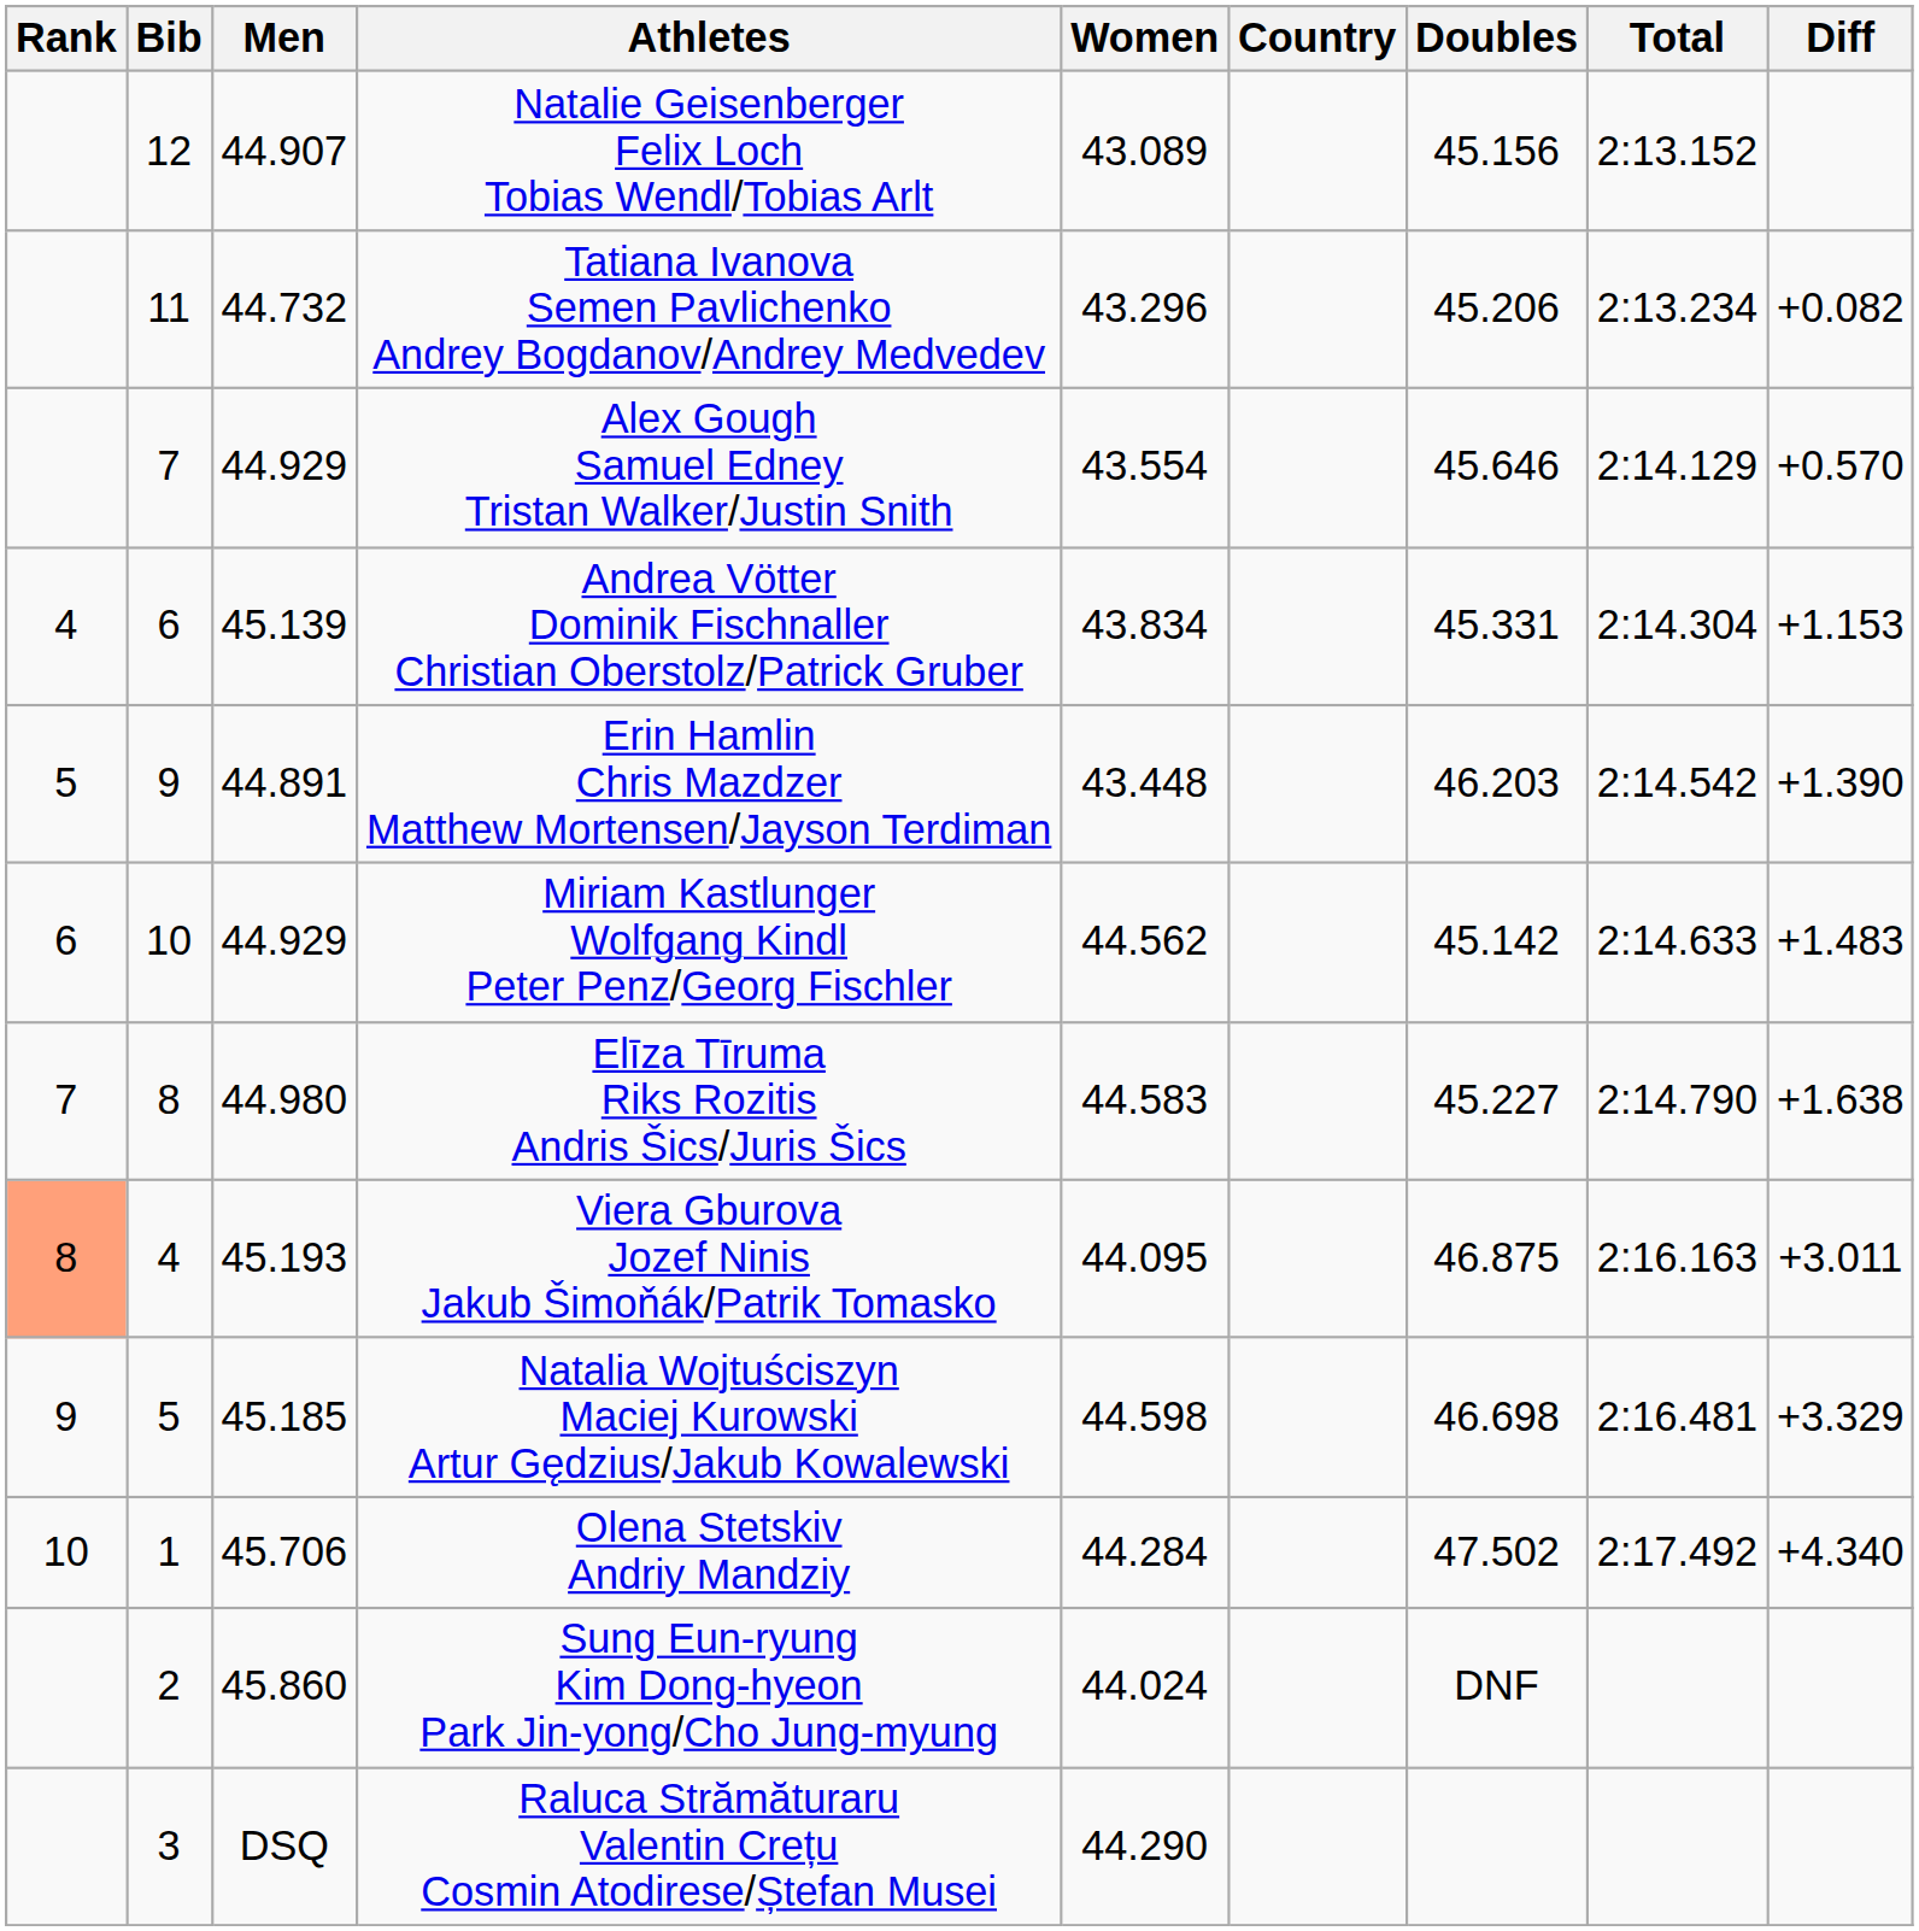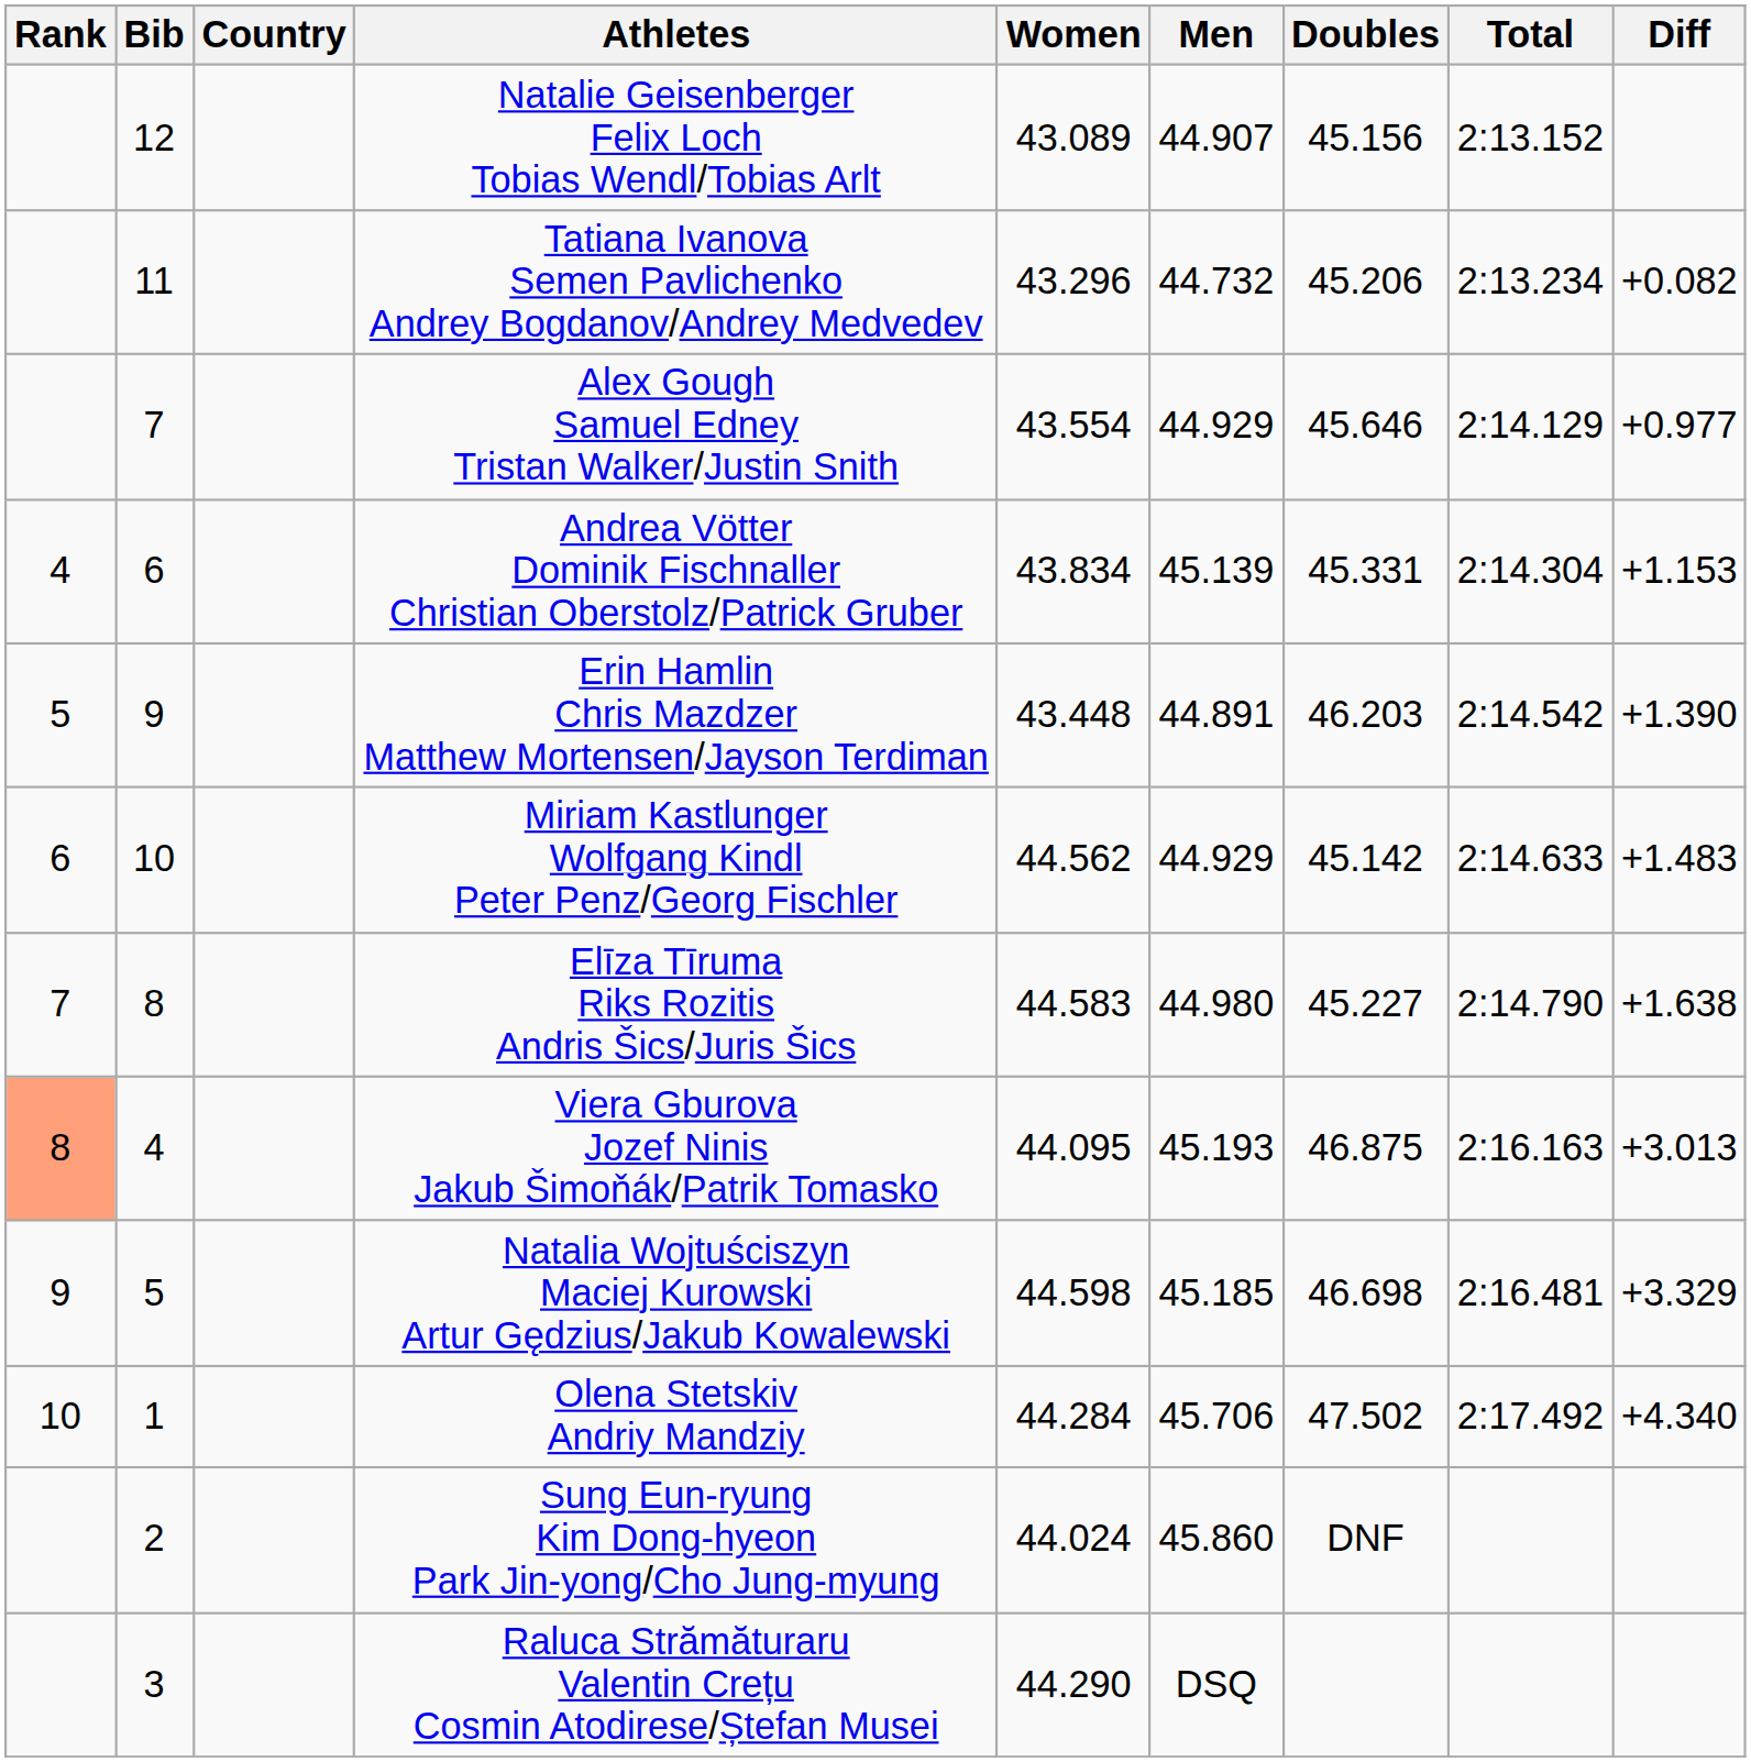 <table class="wikitable sortable" style="text-align:center">
 <tr>
 <th>Rank</th>
 <th>Bib</th>
-<th>Men</th>
+<th>Country</th>
 <th>Athletes</th>
 <th>Women</th>
-<th>Country</th>
+<th>Men</th>
 <th>Doubles</th>
 <th>Total</th>
 <th>Diff</th>
 </tr>
 <tr>
 <td></td>
 <td>12</td>
-<td>44.907</td>
+<td align=left></td>
 <td><a href='#'>Natalie Geisenberger</a><br><a href='#'>Felix Loch</a><br><a href='#'>Tobias Wendl</a>/<a href='#'>Tobias Arlt</a></td>
 <td>43.089</td>
-<td align=left></td>
+<td>44.907</td>
 <td>45.156</td>
 <td>2:13.152</td>
 <td></td>
 </tr>
 <tr>
 <td></td>
 <td>11</td>
-<td>44.732</td>
+<td align=left></td>
 <td><a href='#'>Tatiana Ivanova</a><br><a href='#'>Semen Pavlichenko</a><br><a href='#'>Andrey Bogdanov</a>/<a href='#'>Andrey Medvedev</a></td>
 <td>43.296</td>
-<td align=left></td>
+<td>44.732</td>
 <td>45.206</td>
 <td>2:13.234</td>
 <td>+0.082</td>
 </tr>
 <tr>
 <td></td>
 <td>7</td>
-<td>44.929</td>
+<td align=left></td>
 <td><a href='#'>Alex Gough</a><br><a href='#'>Samuel Edney</a><br><a href='#'>Tristan Walker</a>/<a href='#'>Justin Snith</a></td>
 <td>43.554</td>
-<td align=left></td>
+<td>44.929</td>
 <td>45.646</td>
 <td>2:14.129</td>
-<td>+0.570</td>
+<td>+0.977</td>
 </tr>
 <tr>
 <td>4</td>
 <td>6</td>
-<td>45.139</td>
+<td align=left></td>
 <td><a href='#'>Andrea Vötter</a><br><a href='#'>Dominik Fischnaller</a><br><a href='#'>Christian Oberstolz</a>/<a href='#'>Patrick Gruber</a></td>
 <td>43.834</td>
-<td align=left></td>
+<td>45.139</td>
 <td>45.331</td>
 <td>2:14.304</td>
 <td>+1.153</td>
 </tr>
 <tr>
 <td>5</td>
 <td>9</td>
-<td>44.891</td>
+<td align=left></td>
 <td><a href='#'>Erin Hamlin</a><br><a href='#'>Chris Mazdzer</a><br><a href='#'>Matthew Mortensen</a>/<a href='#'>Jayson Terdiman</a></td>
 <td>43.448</td>
-<td align=left></td>
+<td>44.891</td>
 <td>46.203</td>
 <td>2:14.542</td>
 <td>+1.390</td>
 </tr>
 <tr>
 <td>6</td>
 <td>10</td>
-<td>44.929</td>
+<td align=left></td>
 <td><a href='#'>Miriam Kastlunger</a><br><a href='#'>Wolfgang Kindl</a><br><a href='#'>Peter Penz</a>/<a href='#'>Georg Fischler</a></td>
 <td>44.562</td>
-<td align=left></td>
+<td>44.929</td>
 <td>45.142</td>
 <td>2:14.633</td>
 <td>+1.483</td>
 </tr>
 <tr>
 <td>7</td>
 <td>8</td>
-<td>44.980</td>
+<td align=left></td>
 <td><a href='#'>Elīza Tīruma</a><br><a href='#'>Riks Rozitis</a><br><a href='#'>Andris Šics</a>/<a href='#'>Juris Šics</a></td>
 <td>44.583</td>
-<td align=left></td>
+<td>44.980</td>
 <td>45.227</td>
 <td>2:14.790</td>
 <td>+1.638</td>
 </tr>
 <tr>
 <td style="background: lightsalmon;">8</td>
 <td>4</td>
-<td>45.193</td>
+<td align=left></td>
 <td><a href='#'>Viera Gburova</a><br><a href='#'>Jozef Ninis</a><br><a href='#'>Jakub Šimoňák</a>/<a href='#'>Patrik Tomasko</a></td>
 <td>44.095</td>
-<td align=left></td>
+<td>45.193</td>
 <td>46.875</td>
 <td>2:16.163</td>
-<td>+3.011</td>
+<td>+3.013</td>
 </tr>
 <tr>
 <td>9</td>
 <td>5</td>
-<td>45.185</td>
+<td align=left></td>
 <td><a href='#'>Natalia Wojtuściszyn</a><br><a href='#'>Maciej Kurowski</a><br><a href='#'>Artur Gędzius</a>/<a href='#'>Jakub Kowalewski</a></td>
 <td>44.598</td>
-<td align=left></td>
+<td>45.185</td>
 <td>46.698</td>
 <td>2:16.481</td>
 <td>+3.329</td>
 </tr>
 <tr>
 <td>10</td>
 <td>1</td>
-<td>45.706</td>
+<td align=left></td>
 <td><a href='#'>Olena Stetskiv</a><br><a href='#'>Andriy Mandziy</a><br></td>
 <td>44.284</td>
-<td align=left></td>
+<td>45.706</td>
 <td>47.502</td>
 <td>2:17.492</td>
 <td>+4.340</td>
 </tr>
 <tr>
 <td></td>
 <td>2</td>
-<td>45.860</td>
+<td align=left></td>
 <td><a href='#'>Sung Eun-ryung</a><br><a href='#'>Kim Dong-hyeon</a><br><a href='#'>Park Jin-yong</a>/<a href='#'>Cho Jung-myung</a></td>
 <td>44.024</td>
-<td align=left></td>
+<td>45.860</td>
 <td>DNF</td>
 <td></td>
 <td></td>
 </tr>
 <tr>
 <td></td>
 <td>3</td>
-<td>DSQ</td>
+<td align=left></td>
 <td><a href='#'>Raluca Strămăturaru</a><br><a href='#'>Valentin Crețu</a><br><a href='#'>Cosmin Atodirese</a>/<a href='#'>Ștefan Musei</a></td>
 <td>44.290</td>
-<td align=left></td>
+<td>DSQ</td>
 <td></td>
 <td></td>
 <td></td>
 </tr>
 </table>
